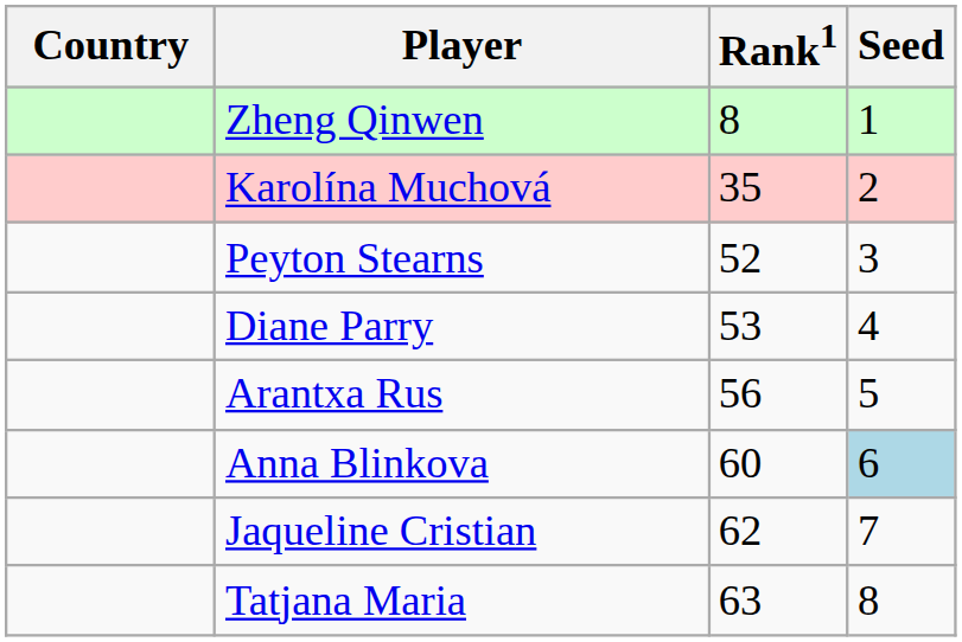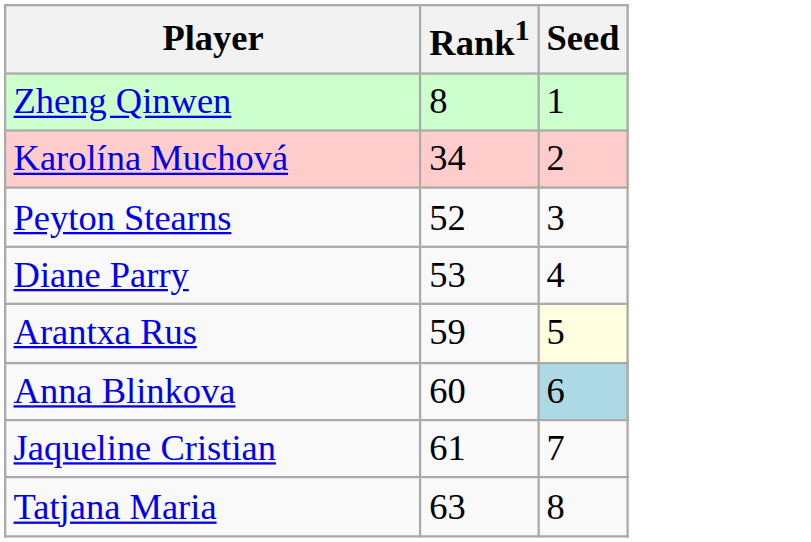 <table class="wikitable" border="1">
 <tr>
-<th width="70">Country</th>
 <th width="175">Player</th>
 <th>Rank<sup>1</sup></th>
 <th>Seed</th>
 </tr>
 <tr style="background:#cfc;">
-<td></td>
 <td><a href='#'>Zheng Qinwen</a></td>
 <td>8</td>
 <td>1</td>
 </tr>
 <tr style="background:#fcc;">
-<td></td>
 <td><a href='#'>Karolína Muchová</a></td>
-<td>35</td>
+<td>34</td>
 <td>2</td>
 </tr>
 <tr>
-<td></td>
 <td><a href='#'>Peyton Stearns</a></td>
 <td>52</td>
 <td>3</td>
 </tr>
 <tr>
-<td></td>
 <td><a href='#'>Diane Parry</a></td>
 <td>53</td>
 <td>4</td>
 </tr>
 <tr>
-<td></td>
 <td><a href='#'>Arantxa Rus</a></td>
-<td>56</td>
-<td>5</td>
+<td>59</td>
+<td style="background: lightyellow;">5</td>
 </tr>
 <tr>
-<td></td>
 <td><a href='#'>Anna Blinkova</a></td>
 <td>60</td>
 <td style="background: lightblue;">6</td>
 </tr>
 <tr>
-<td></td>
 <td><a href='#'>Jaqueline Cristian</a></td>
-<td>62</td>
+<td>61</td>
 <td>7</td>
 </tr>
 <tr>
-<td></td>
 <td><a href='#'>Tatjana Maria</a></td>
 <td>63</td>
 <td>8</td>
 </tr>
 </table>
